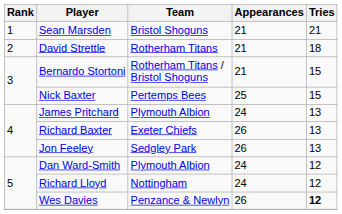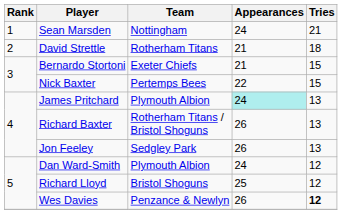 <table class="wikitable">
 <tr>
 <th>Rank</th>
 <th>Player</th>
 <th>Team</th>
 <th>Appearances</th>
 <th>Tries</th>
 </tr>
 <tr>
 <td>1</td>
 <td> <a href='#'>Sean Marsden</a></td>
-<td><a href='#'>Bristol Shoguns</a></td>
-<td>21</td>
+<td><a href='#'>Nottingham</a></td>
+<td>24</td>
 <td>21</td>
 </tr>
 <tr>
 <td>2</td>
 <td> <a href='#'>David Strettle</a></td>
 <td><a href='#'>Rotherham Titans</a></td>
 <td>21</td>
 <td>18</td>
 </tr>
 <tr>
 <td rowspan=2>3</td>
 <td> <a href='#'>Bernardo Stortoni</a></td>
-<td><a href='#'>Rotherham Titans</a> / <br><a href='#'>Bristol Shoguns</a></td>
+<td><a href='#'>Exeter Chiefs</a></td>
 <td>21</td>
 <td>15</td>
 </tr>
 <tr>
 <td> <a href='#'>Nick Baxter</a></td>
 <td><a href='#'>Pertemps Bees</a></td>
-<td>25</td>
+<td>22</td>
 <td>15</td>
 </tr>
 <tr>
 <td rowspan=3>4</td>
 <td> <a href='#'>James Pritchard</a></td>
 <td><a href='#'>Plymouth Albion</a></td>
-<td>24</td>
+<td style="background: paleturquoise;">24</td>
 <td>13</td>
 </tr>
 <tr>
 <td> <a href='#'>Richard Baxter</a></td>
-<td><a href='#'>Exeter Chiefs</a></td>
+<td><a href='#'>Rotherham Titans</a> / <br><a href='#'>Bristol Shoguns</a></td>
 <td>26</td>
 <td>13</td>
 </tr>
 <tr>
 <td> <a href='#'>Jon Feeley</a></td>
 <td><a href='#'>Sedgley Park</a></td>
 <td>26</td>
 <td>13</td>
 </tr>
 <tr>
 <td rowspan=3>5</td>
 <td> <a href='#'>Dan Ward-Smith</a></td>
 <td><a href='#'>Plymouth Albion</a></td>
 <td>24</td>
 <td>12</td>
 </tr>
 <tr>
 <td> <a href='#'>Richard Lloyd</a></td>
-<td><a href='#'>Nottingham</a></td>
-<td>24</td>
+<td><a href='#'>Bristol Shoguns</a></td>
+<td>25</td>
 <td>12</td>
 </tr>
 <tr>
 <td> <a href='#'>Wes Davies</a></td>
 <td><a href='#'>Penzance & Newlyn</a></td>
 <td>26</td>
 <td><strong>12</strong></td>
 </tr>
 <tr>
 </tr>
 </table>
